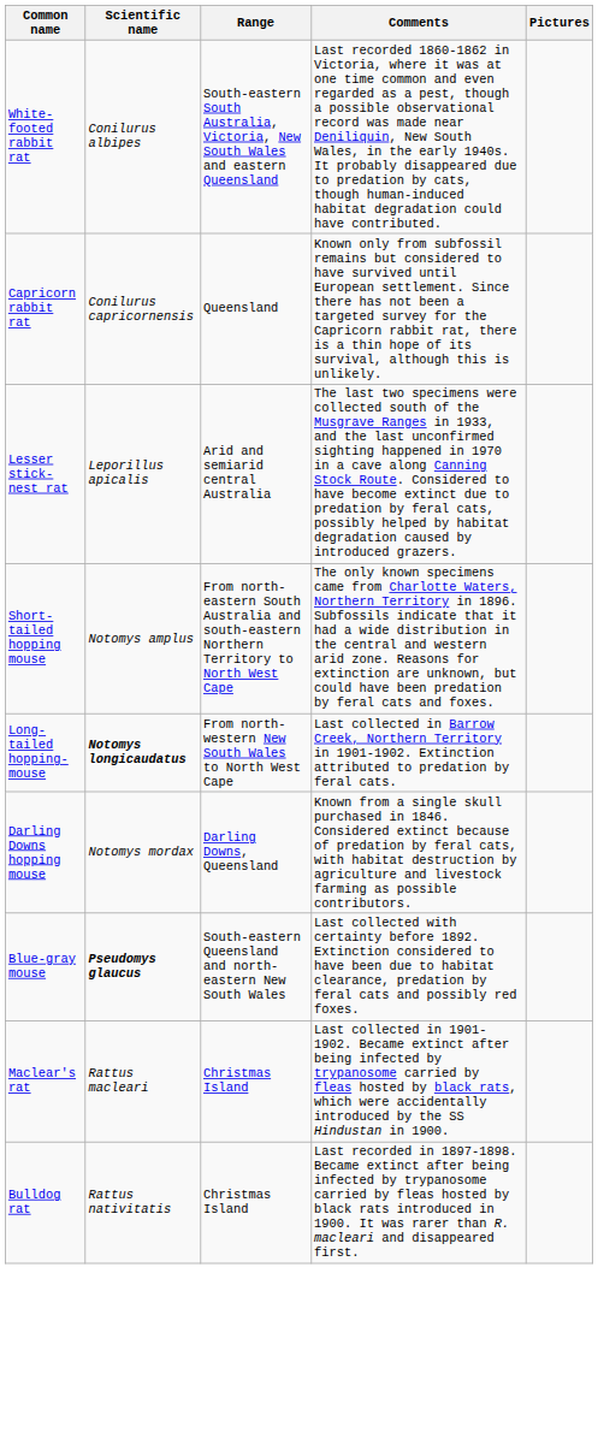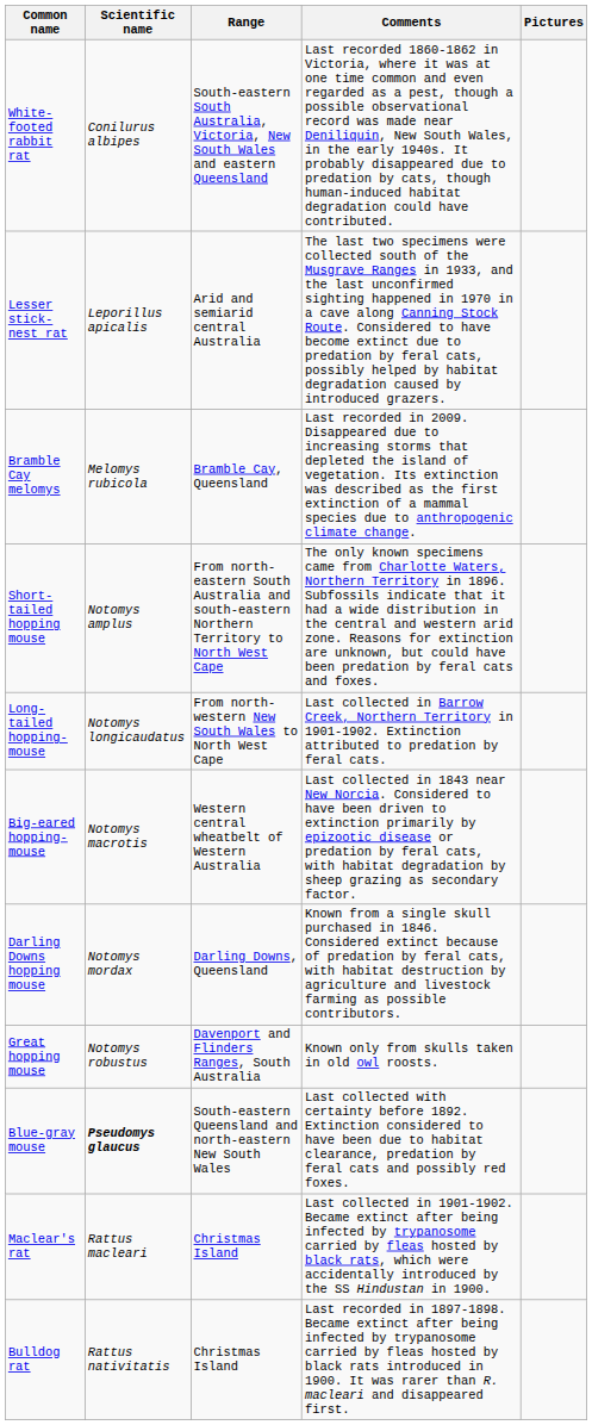 <table class="wikitable sortable">
 <tr>
 <th>Common name</th>
 <th>Scientific name</th>
 <th>Range</th>
 <th class="unsortable">Comments</th>
 <th class="unsortable">Pictures</th>
 </tr>
 <tr>
 <td><a href='#'>White-footed rabbit rat</a></td>
 <td><em>Conilurus albipes</em></td>
 <td>South-eastern <a href='#'>South Australia</a>, <a href='#'>Victoria</a>, <a href='#'>New South Wales</a> and eastern <a href='#'>Queensland</a></td>
 <td>Last recorded 1860-1862 in Victoria, where it was at one time common and even regarded as a pest, though a possible observational record was made near <a href='#'>Deniliquin</a>, New South Wales, in the early 1940s. It probably disappeared due to predation by cats, though human-induced habitat degradation could have contributed.</td>
 <td></td>
 </tr>
 <tr>
-<td><a href='#'>Capricorn rabbit rat</a></td>
-<td><em>Conilurus capricornensis</em></td>
-<td>Queensland</td>
-<td>Known only from subfossil remains but considered to have survived until European settlement. Since there has not been a targeted survey for the Capricorn rabbit rat, there is a thin hope of its survival, although this is unlikely.</td>
-<td></td>
-</tr>
-<tr>
 <td><a href='#'>Lesser stick-nest rat</a></td>
 <td><em>Leporillus apicalis</em></td>
 <td>Arid and semiarid central Australia</td>
 <td>The last two specimens were collected south of the <a href='#'>Musgrave Ranges</a> in 1933, and the last unconfirmed sighting happened in 1970 in a cave along <a href='#'>Canning Stock Route</a>. Considered to have become extinct due to predation by feral cats, possibly helped by habitat degradation caused by introduced grazers.</td>
+<td></td>
+</tr>
+<tr>
+<td><a href='#'>Bramble Cay melomys</a></td>
+<td><em>Melomys rubicola</em></td>
+<td><a href='#'>Bramble Cay</a>, Queensland</td>
+<td>Last recorded in 2009. Disappeared due to increasing storms that depleted the island of vegetation. Its extinction was described as the first extinction of a mammal species due to <a href='#'>anthropogenic climate change</a>.</td>
 <td></td>
 </tr>
 <tr>
 <td><a href='#'>Short-tailed hopping mouse</a></td>
 <td><em>Notomys amplus</em></td>
 <td>From north-eastern South Australia and south-eastern Northern Territory to <a href='#'>North West Cape</a></td>
 <td>The only known specimens came from <a href='#'>Charlotte Waters, Northern Territory</a> in 1896. Subfossils indicate that it had a wide distribution in the central and western arid zone. Reasons for extinction are unknown, but could have been predation by feral cats and foxes.</td>
 <td></td>
 </tr>
 <tr>
 <td><a href='#'>Long-tailed hopping-mouse</a></td>
-<td><strong><em>Notomys longicaudatus</em></strong></td>
+<td><em>Notomys longicaudatus</em></td>
 <td>From north-western <a href='#'>New South Wales</a> to North West Cape</td>
 <td>Last collected in <a href='#'>Barrow Creek, Northern Territory</a> in 1901-1902. Extinction attributed to predation by feral cats.</td>
+<td></td>
+</tr>
+<tr>
+<td><a href='#'>Big-eared hopping-mouse</a></td>
+<td><em>Notomys macrotis</em></td>
+<td>Western central wheatbelt of Western Australia</td>
+<td>Last collected in 1843 near <a href='#'>New Norcia</a>. Considered to have been driven to extinction primarily by <a href='#'>epizootic disease</a> or predation by feral cats, with habitat degradation by sheep grazing as secondary factor.</td>
 <td></td>
 </tr>
 <tr>
 <td><a href='#'>Darling Downs hopping mouse</a></td>
 <td><em>Notomys mordax</em></td>
 <td><a href='#'>Darling Downs</a>, Queensland</td>
 <td>Known from a single skull purchased in 1846. Considered extinct because of predation by feral cats, with habitat destruction by agriculture and livestock farming as possible contributors.</td>
+<td></td>
+</tr>
+<tr>
+<td><a href='#'>Great hopping mouse</a></td>
+<td><em>Notomys robustus</em></td>
+<td><a href='#'>Davenport</a> and <a href='#'>Flinders Ranges</a>, South Australia</td>
+<td>Known only from skulls taken in old <a href='#'>owl</a> roosts.</td>
 <td></td>
 </tr>
 <tr>
 <td><a href='#'>Blue-gray mouse</a></td>
 <td><strong><em>Pseudomys glaucus</em></strong></td>
 <td>South-eastern Queensland and north-eastern New South Wales</td>
 <td>Last collected with certainty before 1892. Extinction considered to have been due to habitat clearance, predation by feral cats and possibly red foxes.</td>
 <td></td>
 </tr>
 <tr>
 <td><a href='#'>Maclear's rat</a></td>
 <td><em>Rattus macleari</em></td>
 <td><a href='#'>Christmas Island</a></td>
 <td>Last collected in 1901-1902. Became extinct after being infected by <a href='#'>trypanosome</a> carried by <a href='#'>fleas</a> hosted by <a href='#'>black rats</a>, which were accidentally introduced by the SS <em>Hindustan</em> in 1900.</td>
 <td></td>
 </tr>
 <tr>
 <td><a href='#'>Bulldog rat</a></td>
 <td><em>Rattus nativitatis</em></td>
 <td>Christmas Island</td>
 <td>Last recorded in 1897-1898. Became extinct after being infected by trypanosome carried by fleas hosted by black rats introduced in 1900. It was rarer than <em>R. macleari</em> and disappeared first.</td>
 <td></td>
 </tr>
 </table>
